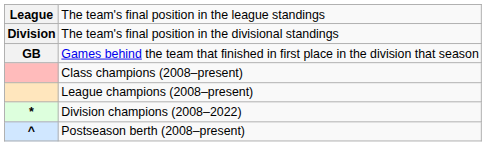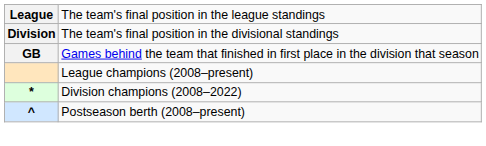 <table class="wikitable plainrowheaders" style="font-size:85%">
 <tr>
 <th scope="row" style="text-align:center"><strong>League</strong></th>
 <td>The team's final position in the league standings</td>
 </tr>
 <tr>
 <th scope="row" style="text-align:center"><strong>Division</strong></th>
 <td>The team's final position in the divisional standings</td>
 </tr>
 <tr>
 <th scope="row" style="text-align:center"><strong>GB</strong></th>
 <td><a href='#'>Games behind</a> the team that finished in first place in the division that season</td>
 </tr>
 <tr>
-<th scope="row" style="text-align:center; background-color:#FFBBBB"></th>
-<td>Class champions (2008–present)</td>
-</tr>
-<tr>
 <th scope="row" style="text-align:center; background-color:#FFE6BD"></th>
 <td>League champions (2008–present)</td>
 </tr>
 <tr>
 <th scope="row" style="text-align:center; background-color:#DDFFDD">*</th>
 <td>Division champions (2008–2022)</td>
 </tr>
 <tr>
 <th scope="row" style="text-align:center; background-color:#D0E7FF">^</th>
 <td>Postseason berth (2008–present)</td>
 </tr>
 </table>
